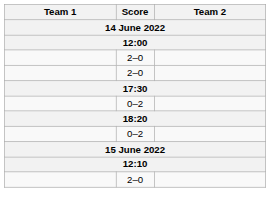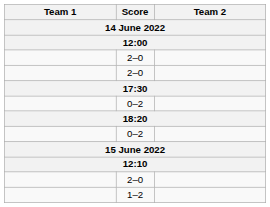 <table class="wikitable" style="text-align: center; font-size:90% ">
 <tr>
 <th align="right" width="160">Team 1</th>
 <th width="50">Score</th>
 <th align="left" width="160">Team 2</th>
 </tr>
 <tr>
 <th colspan=3>14 June 2022</th>
 </tr>
 <tr>
 <th colspan=3>12:00</th>
 </tr>
 <tr>
 <td align=right></td>
 <td align=center>2–0</td>
 <td align=left></td>
 </tr>
 <tr>
 <td align=right></td>
 <td align=center>2–0</td>
 <td align=left></td>
 </tr>
 <tr>
 <th colspan=3>17:30</th>
 </tr>
 <tr>
 <td align=right></td>
 <td align=center>0–2</td>
 <td align=left></td>
 </tr>
 <tr>
 <th colspan=3>18:20</th>
 </tr>
 <tr>
 <td align=right></td>
 <td align=center>0–2</td>
 <td align=left></td>
 </tr>
 <tr>
 <th colspan=3>15 June 2022</th>
 </tr>
 <tr>
 <th colspan=3>12:10</th>
 </tr>
 <tr>
 <td align=right></td>
 <td align=center>2–0</td>
 <td align=left></td>
 </tr>
+<tr>
+<td align=right></td>
+<td align=center>1–2</td>
+<td align=left></td>
+</tr>
 </table>
